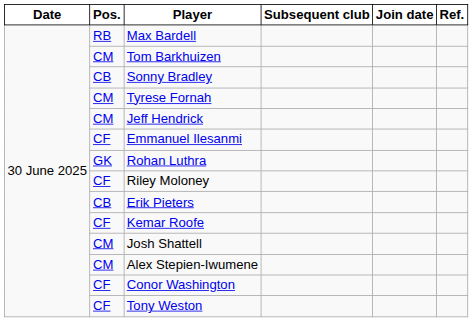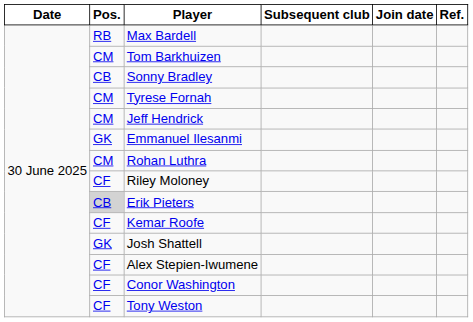 <table class="wikitable plainrowheaders sortable">
 <tr>
 <th style="background:#ffffff;color:#000000;border:1px solid black;">Date</th>
 <th style="background:#ffffff;color:#000000;border:1px solid black;">Pos.</th>
 <th style="background:#ffffff;color:#000000;border:1px solid black;">Player</th>
 <th style="background:#ffffff;color:#000000;border:1px solid black;">Subsequent club</th>
 <th style="background:#ffffff;color:#000000;border:1px solid black;">Join date</th>
 <th style="background:#ffffff;color:#000000;border:1px solid black;">Ref.</th>
 </tr>
 <tr>
 <td rowspan="14">30 June 2025</td>
 <td><a href='#'>RB</a></td>
 <td> <a href='#'>Max Bardell</a></td>
 <td></td>
 <td></td>
 <td></td>
 </tr>
 <tr>
 <td><a href='#'>CM</a></td>
 <td> <a href='#'>Tom Barkhuizen</a></td>
 <td></td>
 <td></td>
 <td></td>
 </tr>
 <tr>
 <td><a href='#'>CB</a></td>
 <td> <a href='#'>Sonny Bradley</a></td>
 <td></td>
 <td></td>
 <td></td>
 </tr>
 <tr>
 <td><a href='#'>CM</a></td>
 <td> <a href='#'>Tyrese Fornah</a></td>
 <td></td>
 <td></td>
 <td></td>
 </tr>
 <tr>
 <td><a href='#'>CM</a></td>
 <td> <a href='#'>Jeff Hendrick</a></td>
 <td></td>
 <td></td>
 <td></td>
 </tr>
 <tr>
-<td><a href='#'>CF</a></td>
+<td><a href='#'>GK</a></td>
 <td> <a href='#'>Emmanuel Ilesanmi</a></td>
 <td></td>
 <td></td>
 <td></td>
 </tr>
 <tr>
-<td><a href='#'>GK</a></td>
+<td><a href='#'>CM</a></td>
 <td> <a href='#'>Rohan Luthra</a></td>
 <td></td>
 <td></td>
 <td></td>
 </tr>
 <tr>
 <td><a href='#'>CF</a></td>
 <td> Riley Moloney</td>
 <td></td>
 <td></td>
 <td></td>
 </tr>
 <tr>
-<td><a href='#'>CB</a></td>
+<td style="background: lightgrey;"><a href='#'>CB</a></td>
 <td> <a href='#'>Erik Pieters</a></td>
 <td></td>
 <td></td>
 <td></td>
 </tr>
 <tr>
 <td><a href='#'>CF</a></td>
 <td> <a href='#'>Kemar Roofe</a></td>
 <td></td>
 <td></td>
 <td></td>
 </tr>
 <tr>
-<td><a href='#'>CM</a></td>
+<td><a href='#'>GK</a></td>
 <td> Josh Shattell</td>
 <td></td>
 <td></td>
 <td></td>
 </tr>
 <tr>
-<td><a href='#'>CM</a></td>
+<td><a href='#'>CF</a></td>
 <td> Alex Stepien-Iwumene</td>
 <td></td>
 <td></td>
 <td></td>
 </tr>
 <tr>
 <td><a href='#'>CF</a></td>
 <td> <a href='#'>Conor Washington</a></td>
 <td></td>
 <td></td>
 <td></td>
 </tr>
 <tr>
 <td><a href='#'>CF</a></td>
 <td> <a href='#'>Tony Weston</a></td>
 <td></td>
 <td></td>
 <td></td>
 </tr>
 </table>
